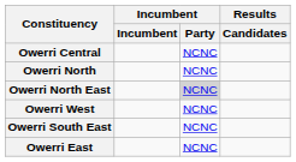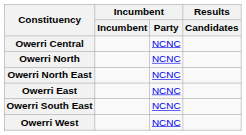 <table class="wikitable sortable">
 <tr>
 <th rowspan="2">Constituency</th>
 <th colspan="2">Incumbent</th>
 <th>Results</th>
 </tr>
 <tr valign="bottom">
 <th>Incumbent</th>
 <th>Party</th>
 <th>Candidates</th>
 </tr>
 <tr>
 <th>Owerri Central</th>
 <td></td>
 <td><a href='#'>NCNC</a></td>
 <td nowrap=""></td>
 </tr>
 <tr>
 <th>Owerri North</th>
 <td></td>
 <td><a href='#'>NCNC</a></td>
 <td nowrap=""></td>
 </tr>
 <tr>
 <th>Owerri North East</th>
 <td></td>
-<td style="background: lightgrey;"><a href='#'>NCNC</a></td>
+<td><a href='#'>NCNC</a></td>
 <td nowrap=""></td>
 </tr>
 <tr>
-<th>Owerri West</th>
+<th>Owerri East</th>
 <td></td>
 <td><a href='#'>NCNC</a></td>
 <td nowrap=""></td>
 </tr>
 <tr>
 <th>Owerri South East</th>
 <td></td>
 <td><a href='#'>NCNC</a></td>
 <td nowrap=""></td>
 </tr>
 <tr>
-<th>Owerri East</th>
+<th>Owerri West</th>
 <td></td>
 <td><a href='#'>NCNC</a></td>
 <td nowrap=""></td>
 </tr>
 </table>
